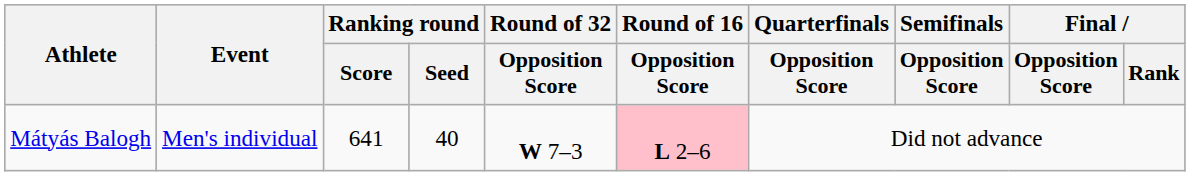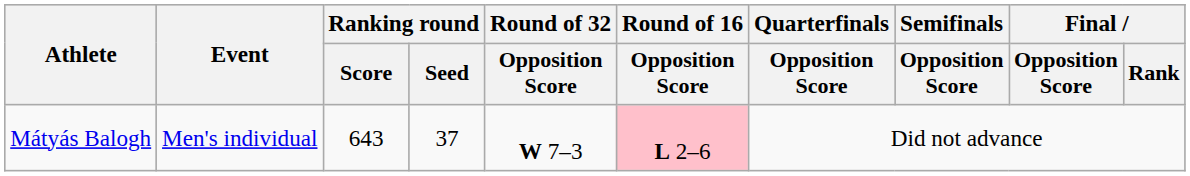 <table class="wikitable" style="font-size:90%">
 <tr>
 <th rowspan=2>Athlete</th>
 <th rowspan=2>Event</th>
 <th colspan="2">Ranking round</th>
 <th>Round of 32</th>
 <th>Round of 16</th>
 <th>Quarterfinals</th>
 <th>Semifinals</th>
 <th colspan="2">Final / </th>
 </tr>
 <tr style="font-size:95%">
 <th>Score</th>
 <th>Seed</th>
 <th>Opposition<br>Score</th>
 <th>Opposition<br>Score</th>
 <th>Opposition<br>Score</th>
 <th>Opposition<br>Score</th>
 <th>Opposition<br>Score</th>
 <th>Rank</th>
 </tr>
 <tr align=center>
 <td align=left><a href='#'>Mátyás Balogh</a></td>
 <td align=left><a href='#'>Men's individual</a></td>
-<td>641</td>
-<td>40</td>
+<td>643</td>
+<td>37</td>
 <td><br><strong>W</strong> 7–3</td>
 <td style="background: pink;"><br><strong>L</strong> 2–6</td>
 <td colspan=4>Did not advance</td>
 </tr>
 </table>
